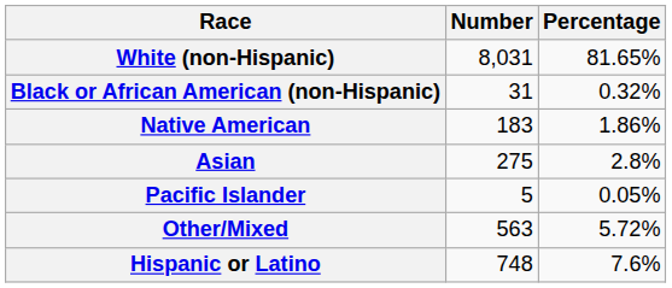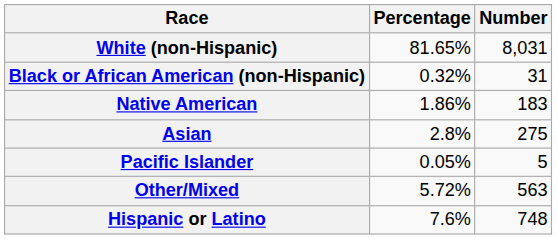 <table class="wikitable" style="text-align:right">
 <tr>
 <th scope="col">Race</th>
+<th scope="col">Percentage</th>
 <th scope="col">Number</th>
-<th scope="col">Percentage</th>
 </tr>
 <tr>
 <th scope="row"><a href='#'>White</a> (non-Hispanic)</th>
+<td>81.65%</td>
 <td>8,031</td>
-<td>81.65%</td>
 </tr>
 <tr>
 <th scope="row"><a href='#'>Black or African American</a> (non-Hispanic)</th>
+<td>0.32%</td>
 <td>31</td>
-<td>0.32%</td>
 </tr>
 <tr>
 <th scope="row"><a href='#'>Native American</a></th>
+<td>1.86%</td>
 <td>183</td>
-<td>1.86%</td>
 </tr>
 <tr>
 <th scope="row"><a href='#'>Asian</a></th>
+<td>2.8%</td>
 <td>275</td>
-<td>2.8%</td>
 </tr>
 <tr>
 <th scope="row"><a href='#'>Pacific Islander</a></th>
+<td>0.05%</td>
 <td>5</td>
-<td>0.05%</td>
 </tr>
 <tr>
 <th scope="row"><a href='#'>Other/Mixed</a></th>
+<td>5.72%</td>
 <td>563</td>
-<td>5.72%</td>
 </tr>
 <tr>
 <th scope="row"><a href='#'>Hispanic</a> or <a href='#'>Latino</a></th>
+<td>7.6%</td>
 <td>748</td>
-<td>7.6%</td>
 </tr>
 </table>
